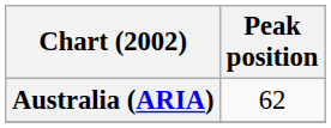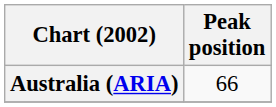 <table class="wikitable sortable plainrowheaders">
 <tr>
 <th scope="col">Chart (2002)</th>
 <th scope="col">Peak<br>position</th>
 </tr>
 <tr>
 <th scope="row">Australia (<a href='#'>ARIA</a>)</th>
-<td align="center">62</td>
+<td align="center">66</td>
 </tr>
 <tr>
 </tr>
 </table>
